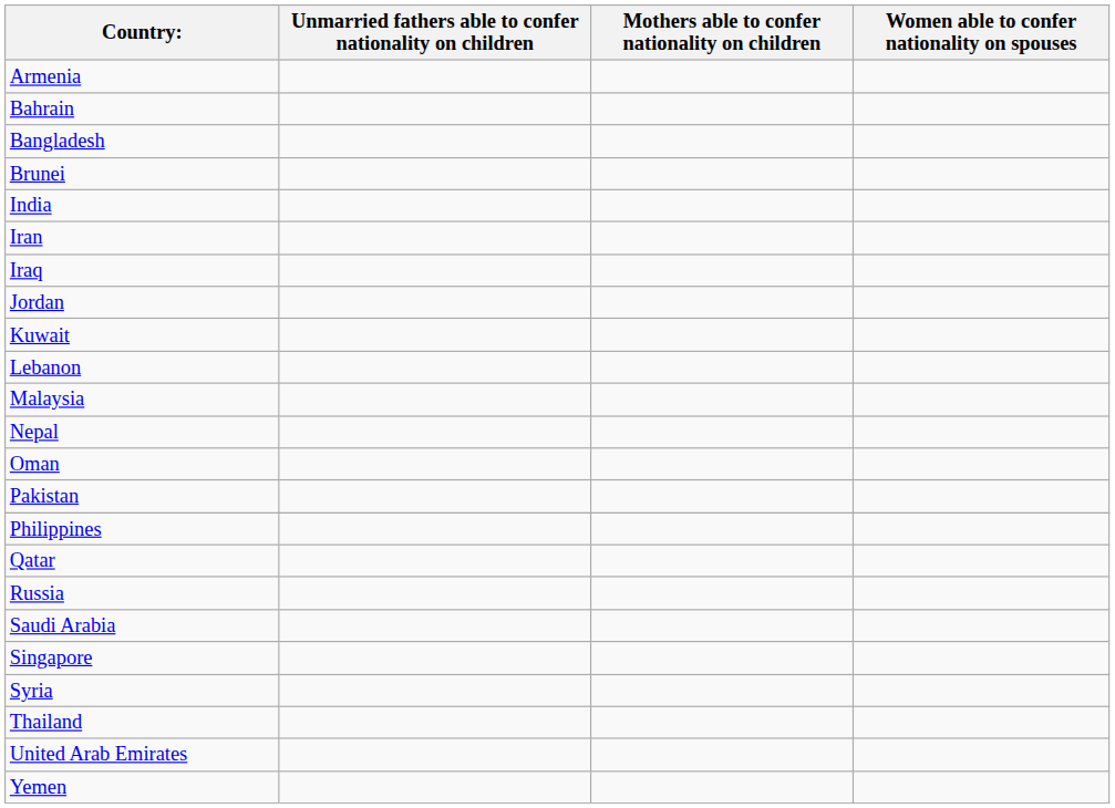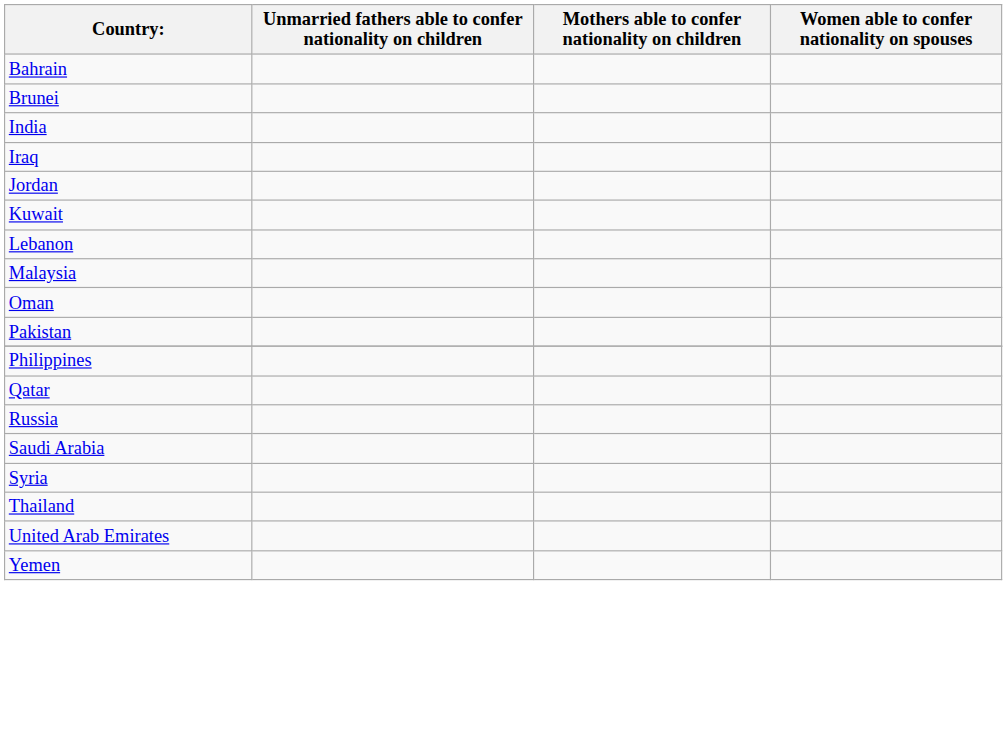 <table class="wikitable" style="margin: 1em 1em 1em 0;">
 <tr style="text-align:center;">
 <th scope="col" style="width: 13em;">Country:</th>
 <th scope="col">Unmarried fathers able to confer nationality on children</th>
 <th scope="col">Mothers able to confer nationality on children</th>
 <th scope="col">Women able to confer nationality on spouses</th>
 </tr>
 <tr>
-<td> <a href='#'>Armenia</a></td>
-<td></td>
-<td></td>
-<td></td>
-</tr>
-<tr>
 <td> <a href='#'>Bahrain</a></td>
-<td></td>
-<td></td>
-<td></td>
-</tr>
-<tr>
-<td> <a href='#'>Bangladesh</a></td>
 <td></td>
 <td></td>
 <td></td>
 </tr>
 <tr>
 <td> <a href='#'>Brunei</a></td>
 <td></td>
 <td></td>
 <td></td>
 </tr>
 <tr>
 <td> <a href='#'>India</a></td>
-<td></td>
-<td></td>
-<td></td>
-</tr>
-<tr>
-<td> <a href='#'>Iran</a></td>
 <td></td>
 <td></td>
 <td></td>
 </tr>
 <tr>
 <td> <a href='#'>Iraq</a></td>
 <td></td>
 <td></td>
 <td></td>
 </tr>
 <tr>
 <td> <a href='#'>Jordan</a></td>
 <td></td>
 <td></td>
 <td></td>
 </tr>
 <tr>
 <td> <a href='#'>Kuwait</a></td>
 <td></td>
 <td></td>
 <td></td>
 </tr>
 <tr>
 <td> <a href='#'>Lebanon</a></td>
 <td></td>
 <td></td>
 <td></td>
 </tr>
 <tr>
 <td> <a href='#'>Malaysia</a></td>
-<td></td>
-<td></td>
-<td></td>
-</tr>
-<tr>
-<td> <a href='#'>Nepal</a></td>
 <td></td>
 <td></td>
 <td></td>
 </tr>
 <tr>
 <td> <a href='#'>Oman</a></td>
 <td></td>
 <td></td>
 <td></td>
 </tr>
 <tr>
 <td> <a href='#'>Pakistan</a></td>
 <td></td>
 <td></td>
 <td></td>
 </tr>
 <tr>
 </tr>
 <tr>
 <td> <a href='#'>Philippines</a></td>
 <td></td>
 <td></td>
 <td></td>
 </tr>
 <tr>
 <td> <a href='#'>Qatar</a></td>
 <td></td>
 <td></td>
 <td></td>
 </tr>
 <tr>
 <td> <a href='#'>Russia</a></td>
 <td></td>
 <td></td>
 <td></td>
 </tr>
 <tr>
 <td> <a href='#'>Saudi Arabia</a></td>
 <td></td>
 <td></td>
 <td></td>
 </tr>
-<tr>
-<td> <a href='#'>Singapore</a></td>
-<td></td>
-<td></td>
-<td></td>
-</tr>
 <tr INDIA>
 <td> <a href='#'>Syria</a></td>
 <td></td>
 <td></td>
 <td></td>
 </tr>
 <tr>
 <td> <a href='#'>Thailand</a></td>
 <td></td>
 <td></td>
 <td></td>
 </tr>
 <tr>
 <td> <a href='#'>United Arab Emirates</a></td>
 <td></td>
 <td></td>
 <td></td>
 </tr>
 <tr>
 <td> <a href='#'>Yemen</a></td>
 <td></td>
 <td></td>
 <td></td>
 </tr>
 </table>
